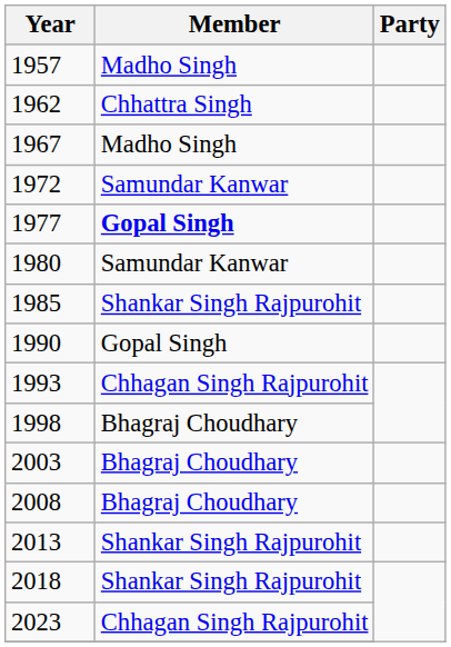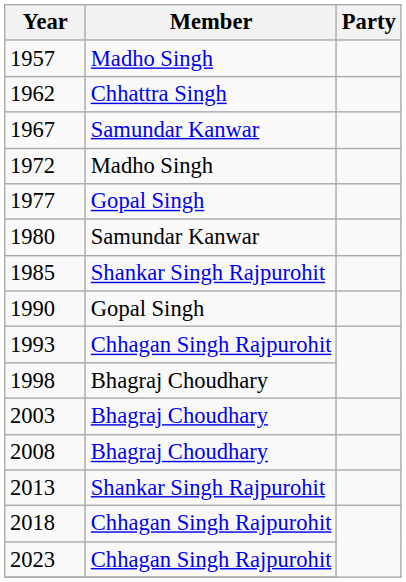 <table class=wikitable sortable>
 <tr>
 <th width=50px>Year</th>
 <th>Member</th>
 <th colspan=2>Party</th>
 </tr>
 <tr>
 <td>1957</td>
 <td><a href='#'>Madho Singh</a></td>
 <td></td>
 </tr>
 <tr>
 <td>1962</td>
 <td><a href='#'>Chhattra Singh</a></td>
 <td></td>
 </tr>
 <tr>
 <td>1967</td>
-<td>Madho Singh</td>
+<td><a href='#'>Samundar Kanwar</a></td>
 <td></td>
 </tr>
 <tr>
 <td>1972</td>
-<td><a href='#'>Samundar Kanwar</a></td>
+<td>Madho Singh</td>
 </tr>
 <tr>
 <td>1977</td>
-<td><strong><a href='#'>Gopal Singh</a></strong></td>
+<td><a href='#'>Gopal Singh</a></td>
 <td></td>
 </tr>
 <tr>
 <td>1980</td>
 <td>Samundar Kanwar</td>
 <td></td>
 </tr>
 <tr>
 <td>1985</td>
 <td><a href='#'>Shankar Singh Rajpurohit</a></td>
 <td></td>
 </tr>
 <tr>
 <td>1990</td>
 <td>Gopal Singh</td>
 <td></td>
 </tr>
 <tr>
 <td>1993</td>
 <td><a href='#'>Chhagan Singh Rajpurohit</a></td>
 </tr>
 <tr>
 <td>1998</td>
 <td>Bhagraj Choudhary</td>
 </tr>
 <tr>
 <td>2003</td>
 <td><a href='#'>Bhagraj Choudhary</a></td>
 <td></td>
 </tr>
 <tr>
 <td>2008</td>
 <td><a href='#'>Bhagraj Choudhary</a></td>
 <td></td>
 </tr>
 <tr>
 <td>2013</td>
 <td><a href='#'>Shankar Singh Rajpurohit</a></td>
 <td></td>
 </tr>
 <tr>
 <td>2018</td>
-<td><a href='#'>Shankar Singh Rajpurohit</a></td>
+<td><a href='#'>Chhagan Singh Rajpurohit</a></td>
 </tr>
 <tr>
 <td>2023</td>
 <td><a href='#'>Chhagan Singh Rajpurohit</a></td>
 </tr>
 <tr>
 </tr>
 </table>
